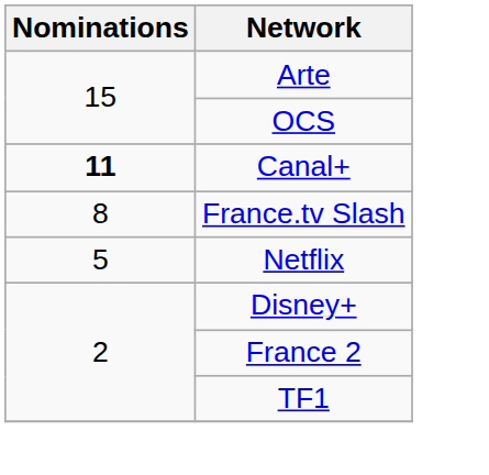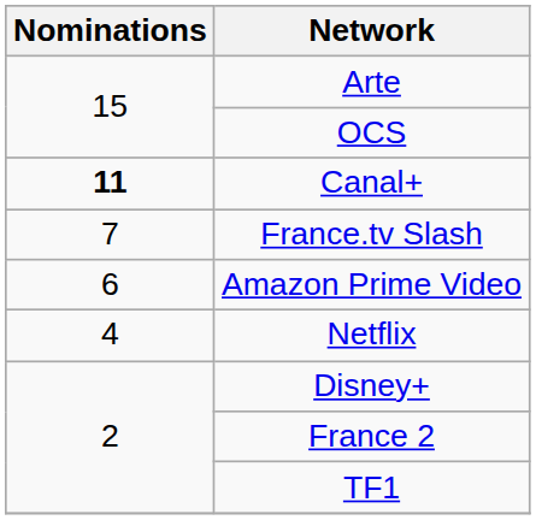 <table class="wikitable sortable" style="text-align: center; max-width:20em">
 <tr>
 <th scope="col">Nominations</th>
 <th scope="col">Network</th>
 </tr>
 <tr>
 <td scope="row" rowspan="2">15</td>
 <td><a href='#'>Arte</a></td>
 </tr>
 <tr>
 <td><a href='#'>OCS</a></td>
 </tr>
 <tr>
 <td scope="row" rowspan="1"><strong>11</strong></td>
 <td><a href='#'>Canal+</a></td>
 </tr>
 <tr>
-<td scope="row" rowspan="1">8</td>
+<td scope="row" rowspan="1">7</td>
 <td><a href='#'>France.tv Slash</a></td>
 </tr>
 <tr>
-<td scope="row" rowspan="1">5</td>
+<td scope="row" rowspan="1">6</td>
+<td><a href='#'>Amazon Prime Video</a></td>
+</tr>
+<tr>
+<td scope="row" rowspan="1">4</td>
 <td><a href='#'>Netflix</a></td>
 </tr>
 <tr>
 <td scope="row" rowspan="3">2</td>
 <td><a href='#'>Disney+</a></td>
 </tr>
 <tr>
 <td><a href='#'>France 2</a></td>
 </tr>
 <tr>
 <td><a href='#'>TF1</a></td>
 </tr>
 <tr>
 </tr>
 </table>
